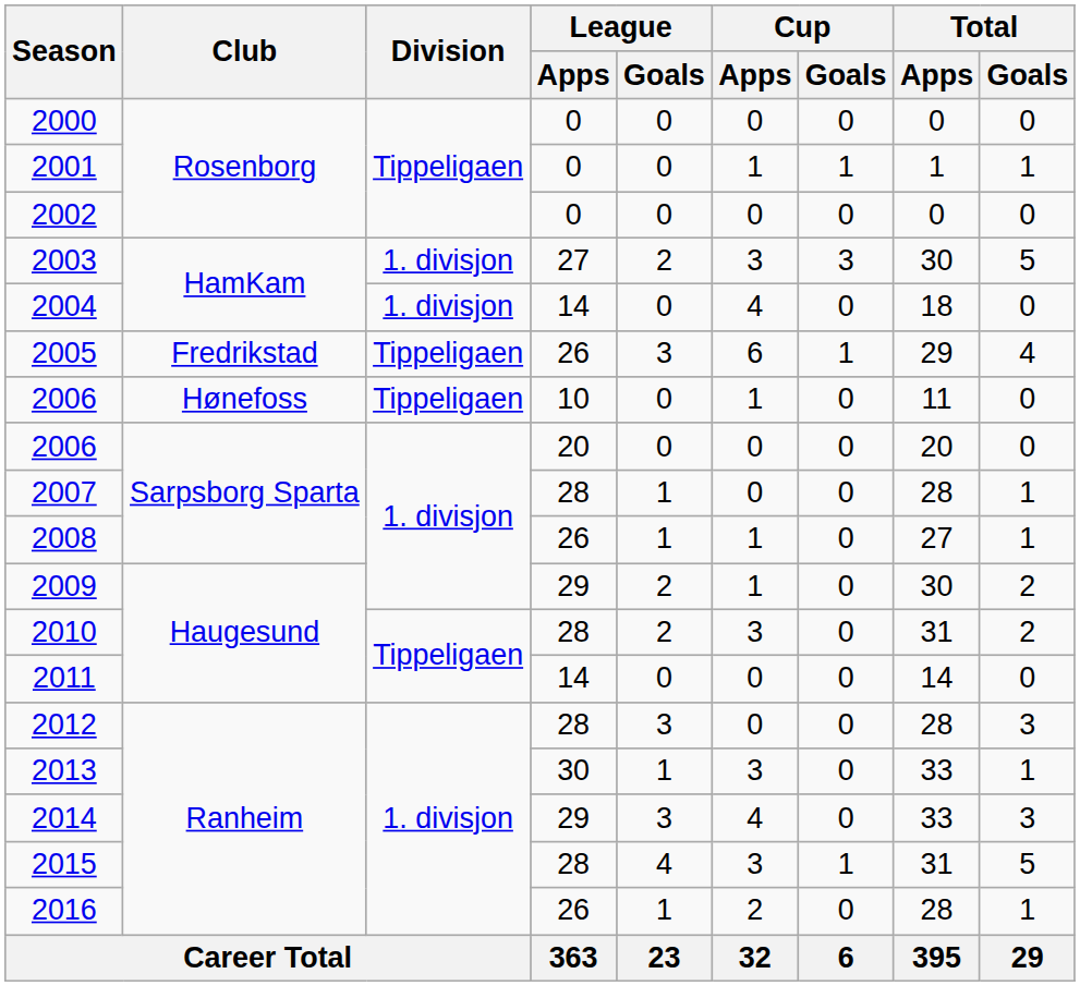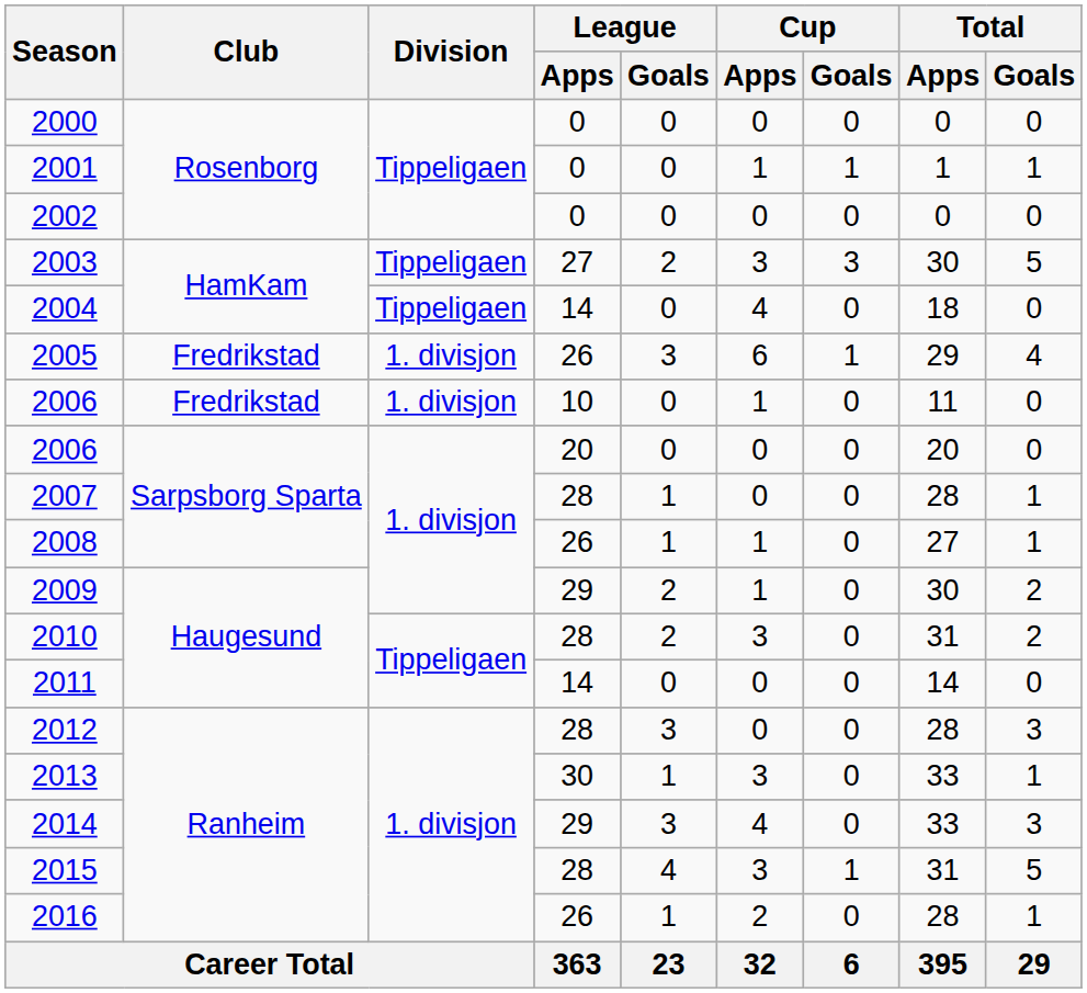 <table class="wikitable" style="text-align: center;">
 <tr>
 <th rowspan="2">Season</th>
 <th rowspan="2">Club</th>
 <th rowspan="2">Division</th>
 <th colspan="2">League</th>
 <th colspan="2">Cup</th>
 <th colspan="2">Total</th>
 </tr>
 <tr>
 <th>Apps</th>
 <th>Goals</th>
 <th>Apps</th>
 <th>Goals</th>
 <th>Apps</th>
 <th>Goals</th>
 </tr>
 <tr>
 <td><a href='#'>2000</a></td>
 <td rowspan="3" valign="center"><a href='#'>Rosenborg</a></td>
 <td rowspan="3" valign="center"><a href='#'>Tippeligaen</a></td>
 <td>0</td>
 <td>0</td>
 <td>0</td>
 <td>0</td>
 <td>0</td>
 <td>0</td>
 </tr>
 <tr>
 <td><a href='#'>2001</a></td>
 <td>0</td>
 <td>0</td>
 <td>1</td>
 <td>1</td>
 <td>1</td>
 <td>1</td>
 </tr>
 <tr>
 <td><a href='#'>2002</a></td>
 <td>0</td>
 <td>0</td>
 <td>0</td>
 <td>0</td>
 <td>0</td>
 <td>0</td>
 </tr>
 <tr>
 <td><a href='#'>2003</a></td>
 <td rowspan="2" valign="center"><a href='#'>HamKam</a></td>
-<td rowspan="1" valign="center"><a href='#'>1. divisjon</a></td>
+<td rowspan="1" valign="center"><a href='#'>Tippeligaen</a></td>
 <td>27</td>
 <td>2</td>
 <td>3</td>
 <td>3</td>
 <td>30</td>
 <td>5</td>
 </tr>
 <tr>
 <td><a href='#'>2004</a></td>
-<td rowspan="1" valign="center"><a href='#'>1. divisjon</a></td>
+<td rowspan="1" valign="center"><a href='#'>Tippeligaen</a></td>
 <td>14</td>
 <td>0</td>
 <td>4</td>
 <td>0</td>
 <td>18</td>
 <td>0</td>
 </tr>
 <tr>
 <td><a href='#'>2005</a></td>
 <td rowspan="1" valign="center"><a href='#'>Fredrikstad</a></td>
-<td rowspan="1" valign="center"><a href='#'>Tippeligaen</a></td>
+<td rowspan="1" valign="center"><a href='#'>1. divisjon</a></td>
 <td>26</td>
 <td>3</td>
 <td>6</td>
 <td>1</td>
 <td>29</td>
 <td>4</td>
 </tr>
 <tr>
 <td><a href='#'>2006</a></td>
-<td rowspan="1" valign="center"><a href='#'>Hønefoss</a></td>
-<td rowspan="1" valign="center"><a href='#'>Tippeligaen</a></td>
+<td rowspan="1" valign="center"><a href='#'>Fredrikstad</a></td>
+<td rowspan="1" valign="center"><a href='#'>1. divisjon</a></td>
 <td>10</td>
 <td>0</td>
 <td>1</td>
 <td>0</td>
 <td>11</td>
 <td>0</td>
 </tr>
 <tr>
 <td><a href='#'>2006</a></td>
 <td rowspan="3" valign="center"><a href='#'>Sarpsborg Sparta</a></td>
 <td rowspan="4" valign="center"><a href='#'>1. divisjon</a></td>
 <td>20</td>
 <td>0</td>
 <td>0</td>
 <td>0</td>
 <td>20</td>
 <td>0</td>
 </tr>
 <tr>
 <td><a href='#'>2007</a></td>
 <td>28</td>
 <td>1</td>
 <td>0</td>
 <td>0</td>
 <td>28</td>
 <td>1</td>
 </tr>
 <tr>
 <td><a href='#'>2008</a></td>
 <td>26</td>
 <td>1</td>
 <td>1</td>
 <td>0</td>
 <td>27</td>
 <td>1</td>
 </tr>
 <tr>
 <td><a href='#'>2009</a></td>
 <td rowspan="3" valign="center"><a href='#'>Haugesund</a></td>
 <td>29</td>
 <td>2</td>
 <td>1</td>
 <td>0</td>
 <td>30</td>
 <td>2</td>
 </tr>
 <tr>
 <td><a href='#'>2010</a></td>
 <td rowspan="2" valign="center"><a href='#'>Tippeligaen</a></td>
 <td>28</td>
 <td>2</td>
 <td>3</td>
 <td>0</td>
 <td>31</td>
 <td>2</td>
 </tr>
 <tr>
 <td><a href='#'>2011</a></td>
 <td>14</td>
 <td>0</td>
 <td>0</td>
 <td>0</td>
 <td>14</td>
 <td>0</td>
 </tr>
 <tr>
 <td><a href='#'>2012</a></td>
 <td rowspan="5" valign="center"><a href='#'>Ranheim</a></td>
 <td rowspan="5" valign="center"><a href='#'>1. divisjon</a></td>
 <td>28</td>
 <td>3</td>
 <td>0</td>
 <td>0</td>
 <td>28</td>
 <td>3</td>
 </tr>
 <tr>
 <td><a href='#'>2013</a></td>
 <td>30</td>
 <td>1</td>
 <td>3</td>
 <td>0</td>
 <td>33</td>
 <td>1</td>
 </tr>
 <tr>
 <td><a href='#'>2014</a></td>
 <td>29</td>
 <td>3</td>
 <td>4</td>
 <td>0</td>
 <td>33</td>
 <td>3</td>
 </tr>
 <tr>
 <td><a href='#'>2015</a></td>
 <td>28</td>
 <td>4</td>
 <td>3</td>
 <td>1</td>
 <td>31</td>
 <td>5</td>
 </tr>
 <tr>
 <td><a href='#'>2016</a></td>
 <td>26</td>
 <td>1</td>
 <td>2</td>
 <td>0</td>
 <td>28</td>
 <td>1</td>
 </tr>
 <tr>
 <th colspan="3">Career Total</th>
 <th>363</th>
 <th>23</th>
 <th>32</th>
 <th>6</th>
 <th>395</th>
 <th>29</th>
 </tr>
 </table>
